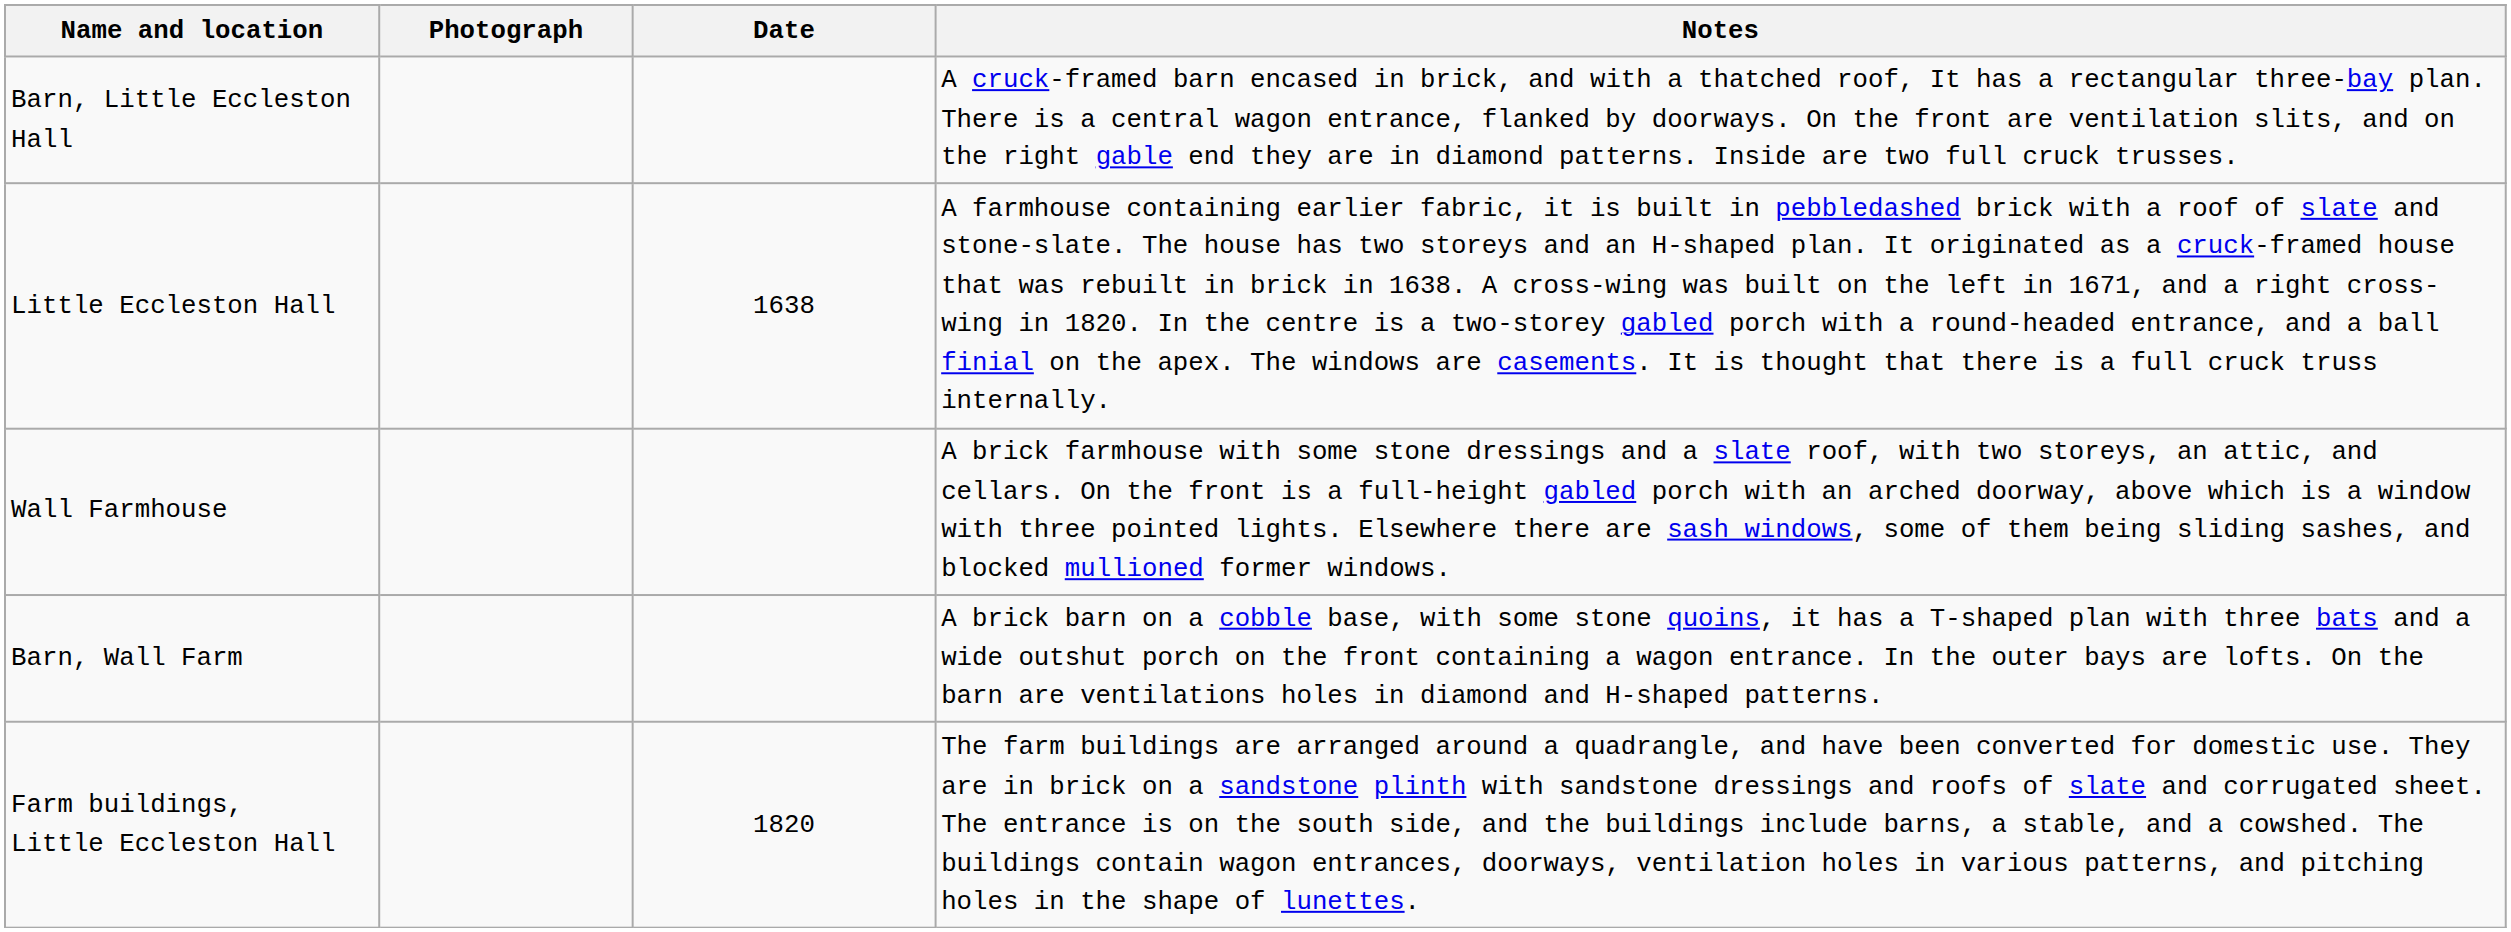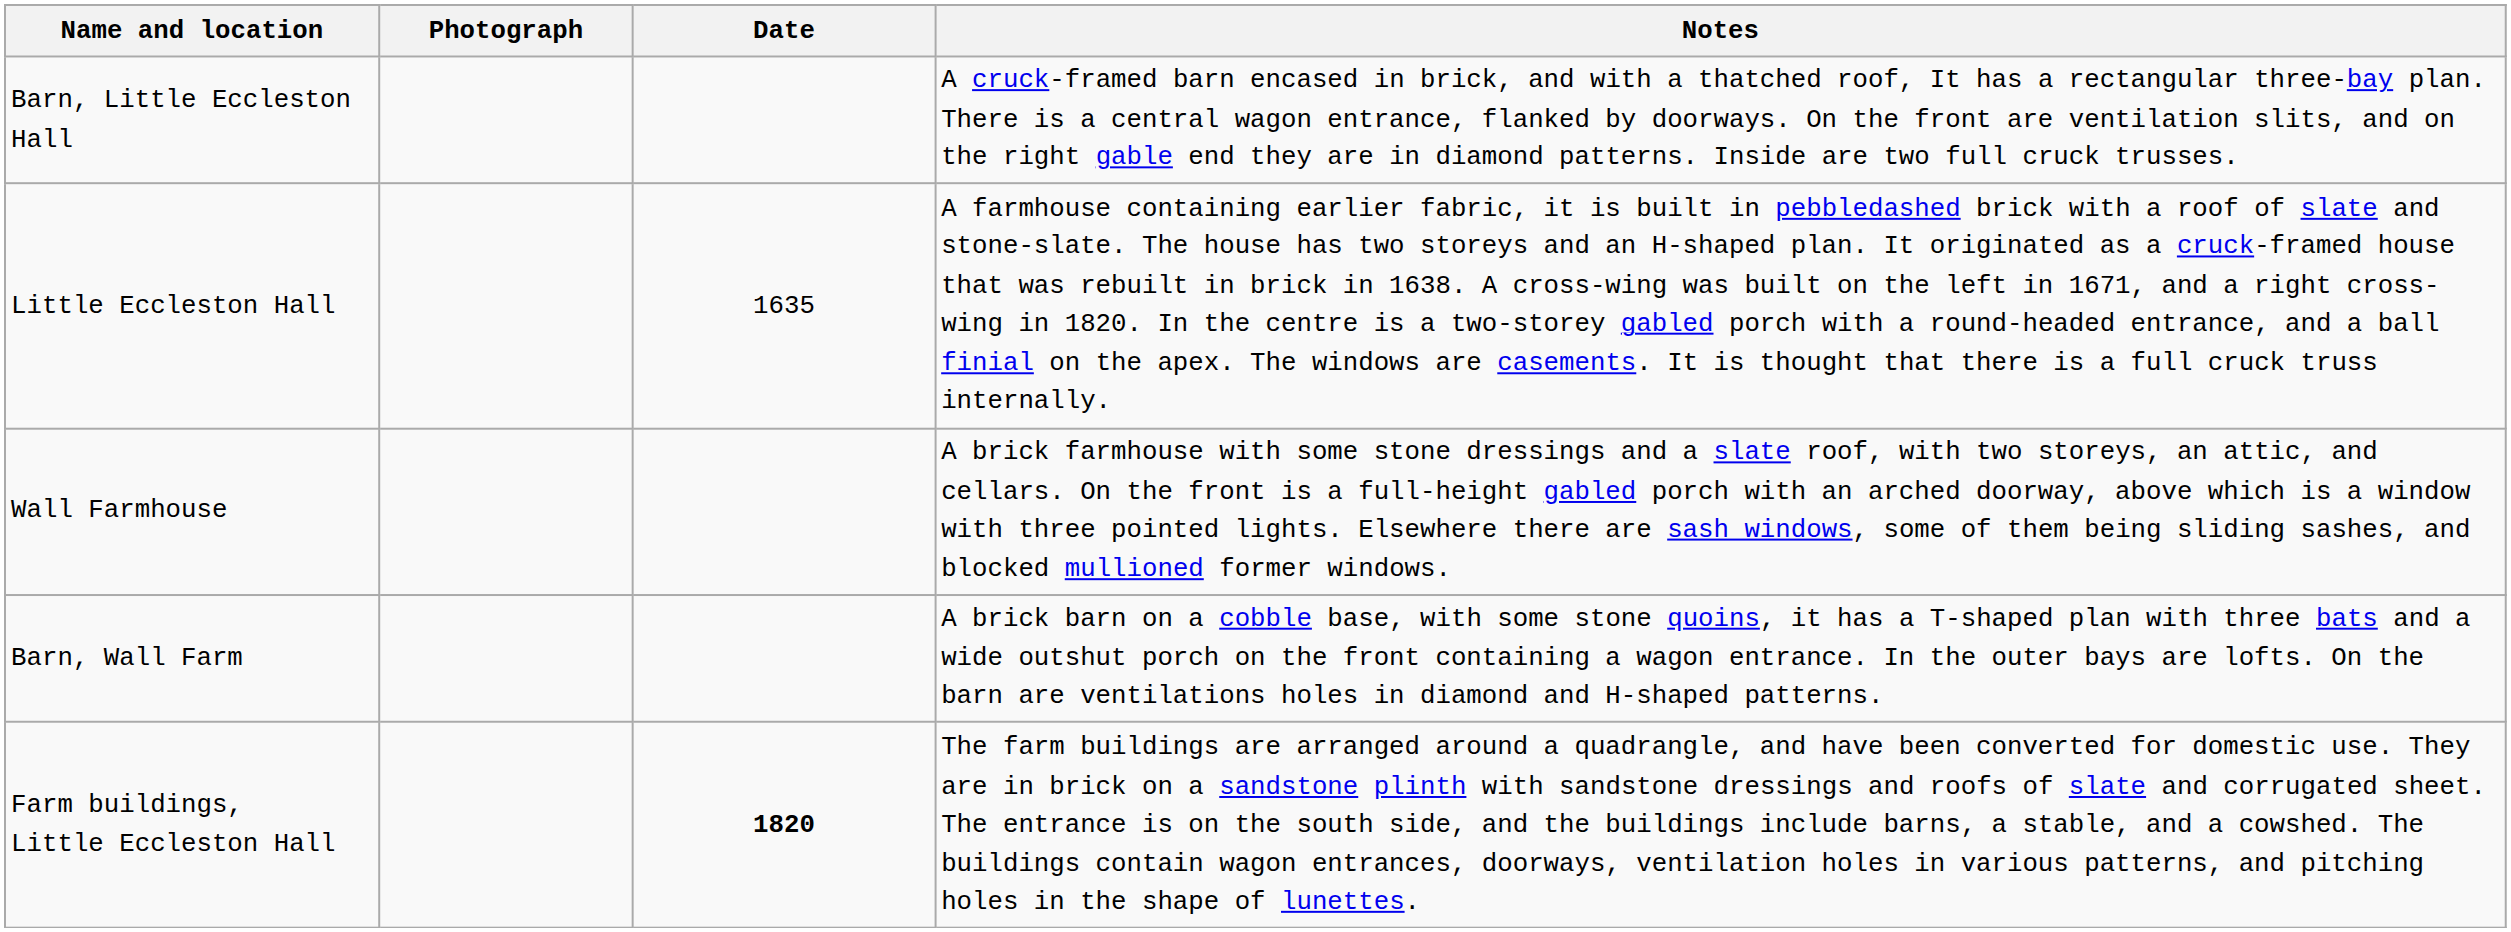 <table class="wikitable sortable plainrowheaders" style="width:100%;border:0px;text-align:left;line-height:150%;">
 <tr>
 <th scope="col"  style="width:150px">Name and location</th>
 <th scope="col"  style="width:100px" class="unsortable">Photograph</th>
 <th scope="col"  style="width:120px">Date</th>
 <th scope="col"  style="width:650px" class="unsortable">Notes</th>
 </tr>
 <tr>
 <td>Barn, Little Eccleston Hall<br><small></small></td>
 <td></td>
 <td align="center"></td>
 <td>A <a href='#'>cruck</a>-framed barn encased in brick, and with a thatched roof,  It has a rectangular three-<a href='#'>bay</a> plan.  There is a central wagon entrance, flanked by doorways.  On the front are ventilation slits, and on the right <a href='#'>gable</a> end they are in diamond patterns.  Inside are two full cruck trusses.</td>
 </tr>
 <tr>
 <td>Little Eccleston Hall<br><small></small></td>
 <td></td>
-<td align="center">1638</td>
+<td align="center">1635</td>
 <td>A farmhouse containing earlier fabric, it is built in <a href='#'>pebbledashed</a> brick with a roof of <a href='#'>slate</a> and stone-slate.  The house has two storeys and an H-shaped plan.  It originated as a <a href='#'>cruck</a>-framed house that was rebuilt in brick in 1638.  A cross-wing was built on the left in 1671, and a right cross-wing in 1820.  In the centre is a two-storey <a href='#'>gabled</a> porch with a round-headed entrance, and a ball <a href='#'>finial</a> on the apex.  The windows are <a href='#'>casements</a>.  It is thought that there is a full cruck truss internally.</td>
 </tr>
 <tr>
 <td>Wall Farmhouse<br><small></small></td>
 <td></td>
 <td align="center"></td>
 <td>A brick farmhouse with some stone dressings and a <a href='#'>slate</a> roof, with two storeys, an attic, and cellars.  On the front is a full-height <a href='#'>gabled</a> porch with an arched doorway, above which is a window with three pointed lights.  Elsewhere there are <a href='#'>sash windows</a>, some of them being sliding sashes, and blocked <a href='#'>mullioned</a> former windows.</td>
 </tr>
 <tr>
 <td>Barn, Wall Farm<br><small></small></td>
 <td></td>
 <td align="center"></td>
 <td>A brick barn on a <a href='#'>cobble</a> base, with some stone <a href='#'>quoins</a>, it has a T-shaped plan with three <a href='#'>bats</a> and a wide outshut porch on the front containing a wagon entrance.  In the outer bays are lofts.  On the barn are ventilations holes in diamond and H-shaped patterns.</td>
 </tr>
 <tr>
 <td>Farm buildings,<br>Little Eccleston Hall<br><small></small></td>
 <td></td>
-<td align="center">1820</td>
+<td align="center"><strong>1820</strong></td>
 <td>The farm buildings are arranged around a quadrangle, and have been converted for domestic use.  They are in brick on a <a href='#'>sandstone</a> <a href='#'>plinth</a> with sandstone dressings and roofs of <a href='#'>slate</a> and corrugated sheet.  The entrance is on the south side, and the buildings include barns, a stable, and a cowshed.  The buildings  contain wagon entrances, doorways, ventilation holes in various patterns, and pitching holes in the shape of <a href='#'>lunettes</a>.</td>
 </tr>
 <tr>
 </tr>
 </table>
